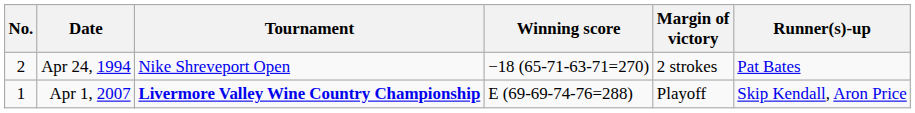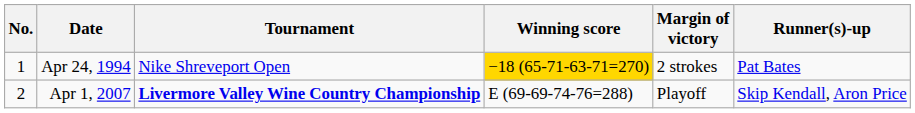 <table class="wikitable" style="font-size:95%;">
 <tr>
 <th>No.</th>
 <th>Date</th>
 <th>Tournament</th>
 <th>Winning score</th>
 <th>Margin of<br>victory</th>
 <th>Runner(s)-up</th>
 </tr>
 <tr>
-<td align=center>2</td>
+<td align=center>1</td>
 <td align=right>Apr 24, <a href='#'>1994</a></td>
 <td><a href='#'>Nike Shreveport Open</a></td>
-<td>−18 (65-71-63-71=270)</td>
+<td style="background: gold;">−18 (65-71-63-71=270)</td>
 <td>2 strokes</td>
 <td> <a href='#'>Pat Bates</a></td>
 </tr>
 <tr>
-<td align=center>1</td>
+<td align=center>2</td>
 <td align=right>Apr 1, <a href='#'>2007</a></td>
 <td><strong><a href='#'>Livermore Valley Wine Country Championship</a></strong></td>
 <td>E (69-69-74-76=288)</td>
 <td>Playoff</td>
 <td> <a href='#'>Skip Kendall</a>,  <a href='#'>Aron Price</a></td>
 </tr>
 </table>
